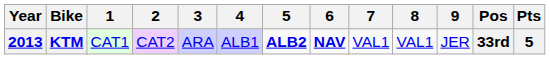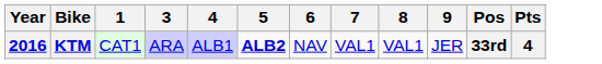 <table class="wikitable" style="text-align:center">
 <tr>
 <th>Year</th>
 <th>Bike</th>
 <th>1</th>
-<th>2</th>
 <th>3</th>
 <th>4</th>
 <th>5</th>
 <th>6</th>
 <th>7</th>
 <th>8</th>
 <th>9</th>
 <th>Pos</th>
 <th>Pts</th>
 </tr>
 <tr>
-<th align="left"><a href='#'>2013</a></th>
+<th align="left"><a href='#'>2016</a></th>
 <th align="left"><a href='#'>KTM</a></th>
 <td style="background:#dfffdf;"><a href='#'>CAT1</a><br></td>
-<td style="background:#efcfff;"><a href='#'>CAT2</a><br></td>
 <td style="background:#cfcfff;"><a href='#'>ARA</a><br></td>
 <td style="background:#cfcfff;"><a href='#'>ALB1</a><br></td>
 <td style="background:#;"><strong><a href='#'>ALB2</a><br></strong></td>
-<td style="background:#;"><strong><a href='#'>NAV</a><br></strong></td>
+<td style="background:#;"><a href='#'>NAV</a><br></td>
 <td style="background:#;"><a href='#'>VAL1</a><br></td>
 <td style="background:#;"><a href='#'>VAL1</a><br></td>
 <td style="background:#;"><a href='#'>JER</a><br></td>
 <th style="background:#;">33rd</th>
-<th style="background:#;">5</th>
+<th style="background:#;">4</th>
 </tr>
 </table>
